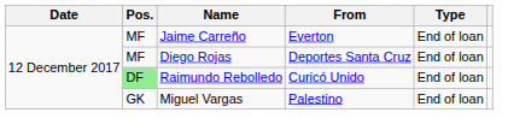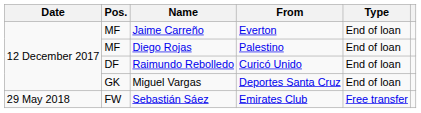 <table class="wikitable">
 <tr>
 <th>Date</th>
 <th>Pos.</th>
 <th>Name</th>
 <th>From</th>
 <th>Type</th>
 <th></th>
 </tr>
 <tr>
 <td rowspan="4">12 December 2017</td>
 <td>MF</td>
 <td> <a href='#'>Jaime Carreño</a></td>
 <td><a href='#'>Everton</a></td>
 <td>End of loan</td>
 <td></td>
 </tr>
 <tr>
 <td>MF</td>
 <td> <a href='#'>Diego Rojas</a></td>
-<td><a href='#'>Deportes Santa Cruz</a></td>
+<td><a href='#'>Palestino</a></td>
 <td>End of loan</td>
 <td></td>
 </tr>
 <tr>
-<td style="background: lightgreen;">DF</td>
+<td>DF</td>
 <td> <a href='#'>Raimundo Rebolledo</a></td>
 <td><a href='#'>Curicó Unido</a></td>
 <td>End of loan</td>
 <td></td>
 </tr>
 <tr>
 <td>GK</td>
 <td> Miguel Vargas</td>
-<td><a href='#'>Palestino</a></td>
+<td><a href='#'>Deportes Santa Cruz</a></td>
 <td>End of loan</td>
 <td></td>
 </tr>
+<tr>
+<td>29 May 2018</td>
+<td>FW</td>
+<td> <a href='#'>Sebastián Sáez</a></td>
+<td> <a href='#'>Emirates Club</a></td>
+<td><a href='#'>Free transfer</a></td>
+<td></td>
+</tr>
 </table>
